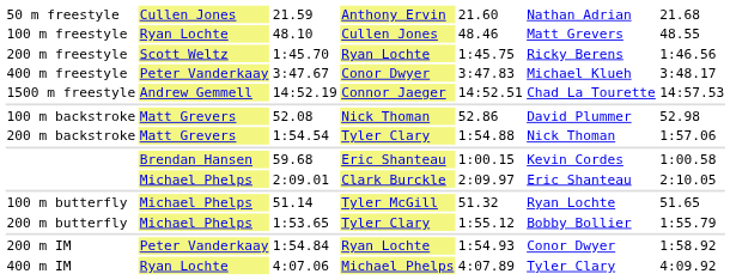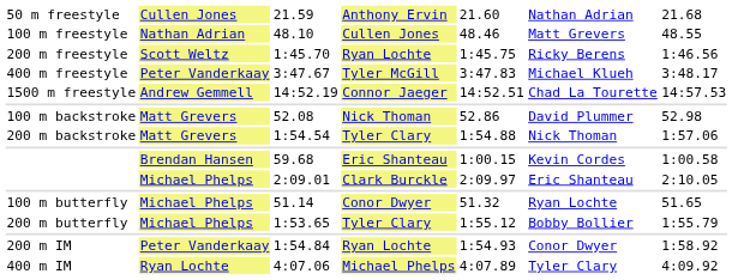 <table>
 <tr valign="top">
 <td>50 m freestyle</td>
 <td bgcolor=#F3F781><a href='#'>Cullen Jones</a></td>
 <td>21.59</td>
 <td bgcolor=#F3F781><a href='#'>Anthony Ervin</a></td>
 <td>21.60</td>
 <td><a href='#'>Nathan Adrian</a></td>
 <td>21.68</td>
 </tr>
 <tr valign="top">
 <td>100 m freestyle</td>
-<td bgcolor=#F3F781><a href='#'>Ryan Lochte</a></td>
+<td bgcolor=#F3F781><a href='#'>Nathan Adrian</a></td>
 <td>48.10</td>
 <td bgcolor=#F3F781><a href='#'>Cullen Jones</a></td>
 <td>48.46</td>
 <td><a href='#'>Matt Grevers</a></td>
 <td>48.55</td>
 </tr>
 <tr valign="top">
 <td>200 m freestyle</td>
 <td bgcolor=#F3F781><a href='#'>Scott Weltz</a></td>
 <td>1:45.70</td>
 <td bgcolor=#F3F781><a href='#'>Ryan Lochte</a></td>
 <td>1:45.75</td>
 <td><a href='#'>Ricky Berens</a></td>
 <td>1:46.56</td>
 </tr>
 <tr valign="top">
 <td>400 m freestyle</td>
 <td bgcolor=#F3F781><a href='#'>Peter Vanderkaay</a></td>
 <td>3:47.67</td>
-<td bgcolor=#F3F781><a href='#'>Conor Dwyer</a></td>
+<td bgcolor=#F3F781><a href='#'>Tyler McGill</a></td>
 <td>3:47.83</td>
 <td><a href='#'>Michael Klueh</a></td>
 <td>3:48.17</td>
 </tr>
 <tr valign="top">
 <td>1500 m freestyle</td>
 <td bgcolor=#F3F781><a href='#'>Andrew Gemmell</a></td>
 <td>14:52.19</td>
 <td bgcolor=#F3F781><a href='#'>Connor Jaeger</a></td>
 <td>14:52.51</td>
 <td><a href='#'>Chad La Tourette</a></td>
 <td>14:57.53</td>
 </tr>
 <tr bgcolor=#DDDDDD>
 <td colspan=7></td>
 </tr>
 <tr valign="top">
 <td>100 m backstroke</td>
 <td bgcolor=#F3F781><a href='#'>Matt Grevers</a></td>
 <td>52.08</td>
 <td bgcolor=#F3F781><a href='#'>Nick Thoman</a></td>
 <td>52.86</td>
 <td><a href='#'>David Plummer</a></td>
 <td>52.98</td>
 </tr>
 <tr valign="top">
 <td>200 m backstroke</td>
 <td bgcolor=#F3F781><a href='#'>Matt Grevers</a></td>
 <td>1:54.54</td>
 <td bgcolor=#F3F781><a href='#'>Tyler Clary</a></td>
 <td>1:54.88</td>
 <td><a href='#'>Nick Thoman</a></td>
 <td>1:57.06</td>
 </tr>
 <tr bgcolor=#DDDDDD>
 <td colspan=7></td>
 </tr>
 <tr valign="top">
 <td></td>
 <td bgcolor=#F3F781><a href='#'>Brendan Hansen</a></td>
 <td>59.68</td>
 <td bgcolor=#F3F781><a href='#'>Eric Shanteau</a></td>
 <td>1:00.15</td>
 <td><a href='#'>Kevin Cordes</a></td>
 <td>1:00.58</td>
 </tr>
 <tr valign="top">
 <td></td>
 <td bgcolor=#F3F781><a href='#'>Michael Phelps</a></td>
 <td>2:09.01</td>
 <td bgcolor=#F3F781><a href='#'>Clark Burckle</a></td>
 <td>2:09.97</td>
 <td><a href='#'>Eric Shanteau</a></td>
 <td>2:10.05</td>
 </tr>
 <tr bgcolor=#DDDDDD>
 <td colspan=7></td>
 </tr>
 <tr valign="top">
 <td>100 m butterfly</td>
 <td bgcolor=#F3F781><a href='#'>Michael Phelps</a></td>
 <td>51.14</td>
-<td bgcolor=#F3F781><a href='#'>Tyler McGill</a></td>
+<td bgcolor=#F3F781><a href='#'>Conor Dwyer</a></td>
 <td>51.32</td>
 <td><a href='#'>Ryan Lochte</a></td>
 <td>51.65</td>
 </tr>
 <tr valign="top">
 <td>200 m butterfly</td>
 <td bgcolor=#F3F781><a href='#'>Michael Phelps</a></td>
 <td>1:53.65</td>
 <td bgcolor=#F3F781><a href='#'>Tyler Clary</a></td>
 <td>1:55.12</td>
 <td><a href='#'>Bobby Bollier</a></td>
 <td>1:55.79</td>
 </tr>
 <tr bgcolor=#DDDDDD>
 <td colspan=7></td>
 </tr>
 <tr valign="top">
 <td>200 m IM</td>
 <td bgcolor=#F3F781><a href='#'>Peter Vanderkaay</a></td>
 <td>1:54.84</td>
 <td bgcolor=#F3F781><a href='#'>Ryan Lochte</a></td>
 <td>1:54.93</td>
 <td><a href='#'>Conor Dwyer</a></td>
 <td>1:58.92</td>
 </tr>
 <tr valign="top">
 <td>400 m IM</td>
 <td bgcolor=#F3F781><a href='#'>Ryan Lochte</a></td>
 <td>4:07.06</td>
 <td bgcolor=#F3F781><a href='#'>Michael Phelps</a></td>
 <td>4:07.89</td>
 <td><a href='#'>Tyler Clary</a></td>
 <td>4:09.92</td>
 </tr>
 </table>
